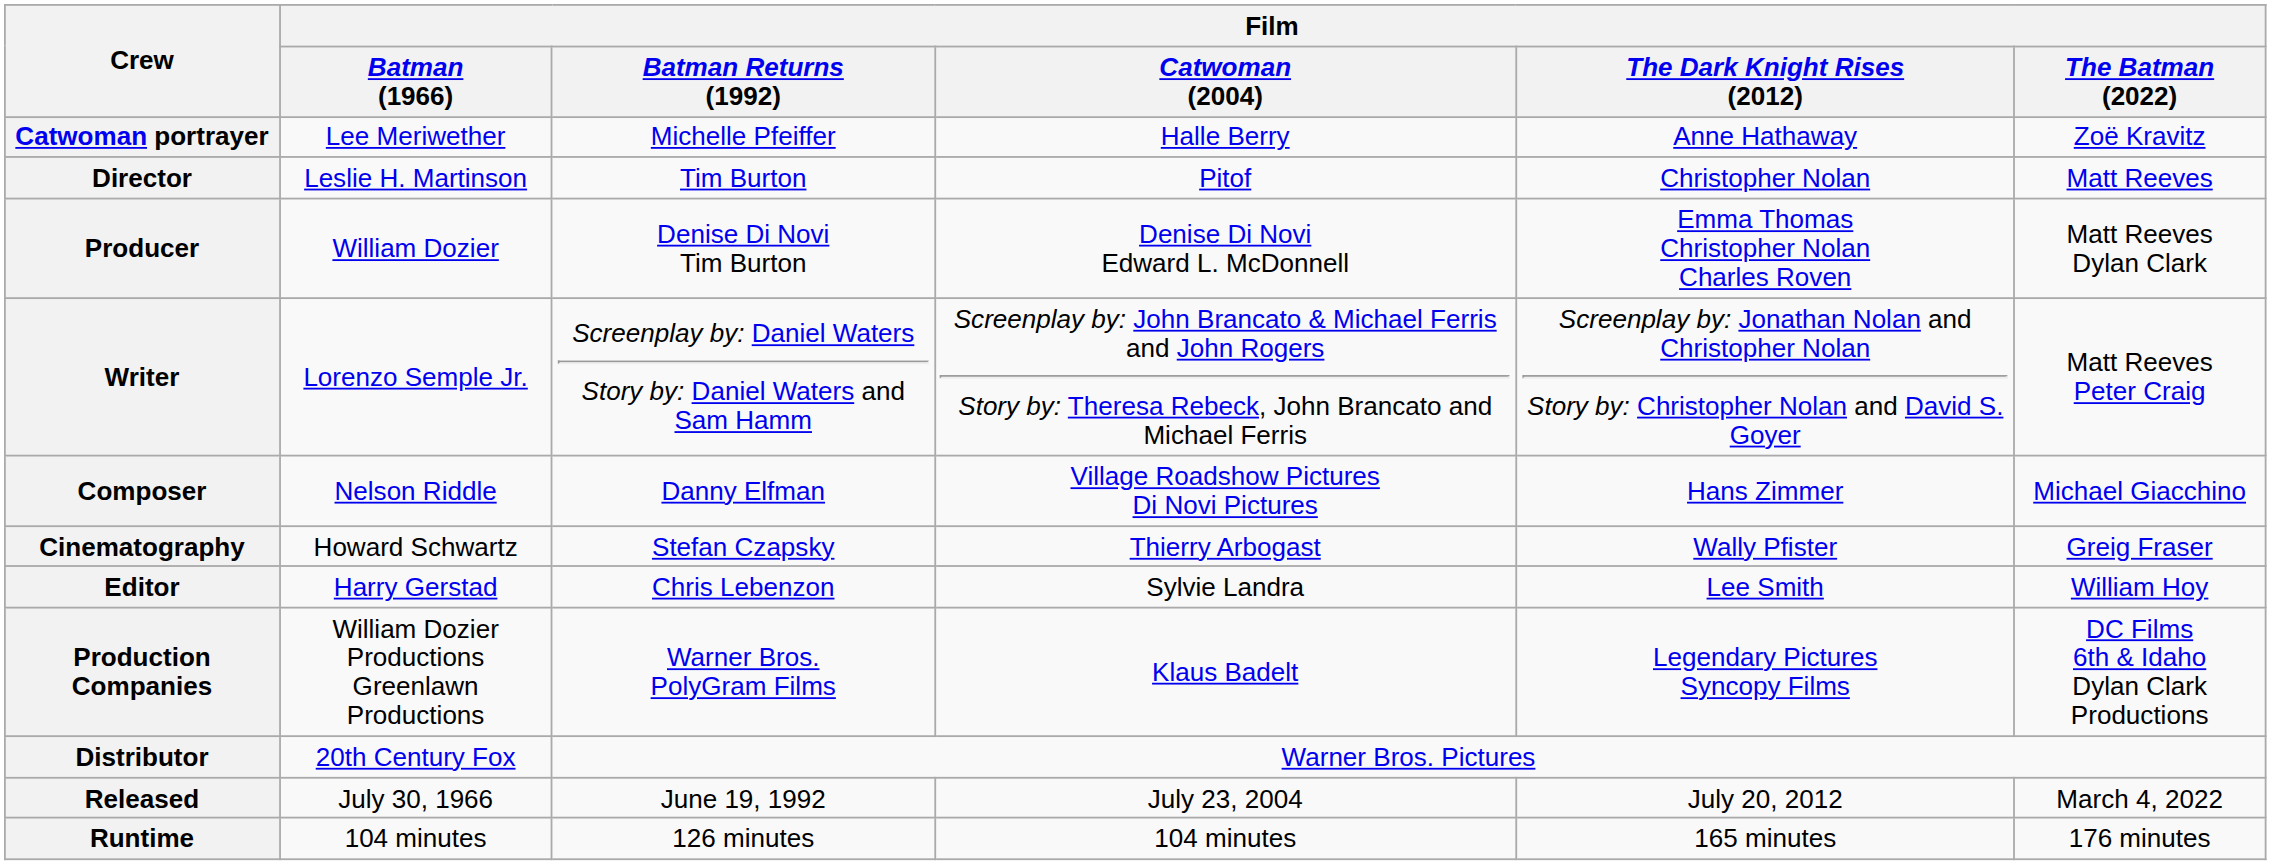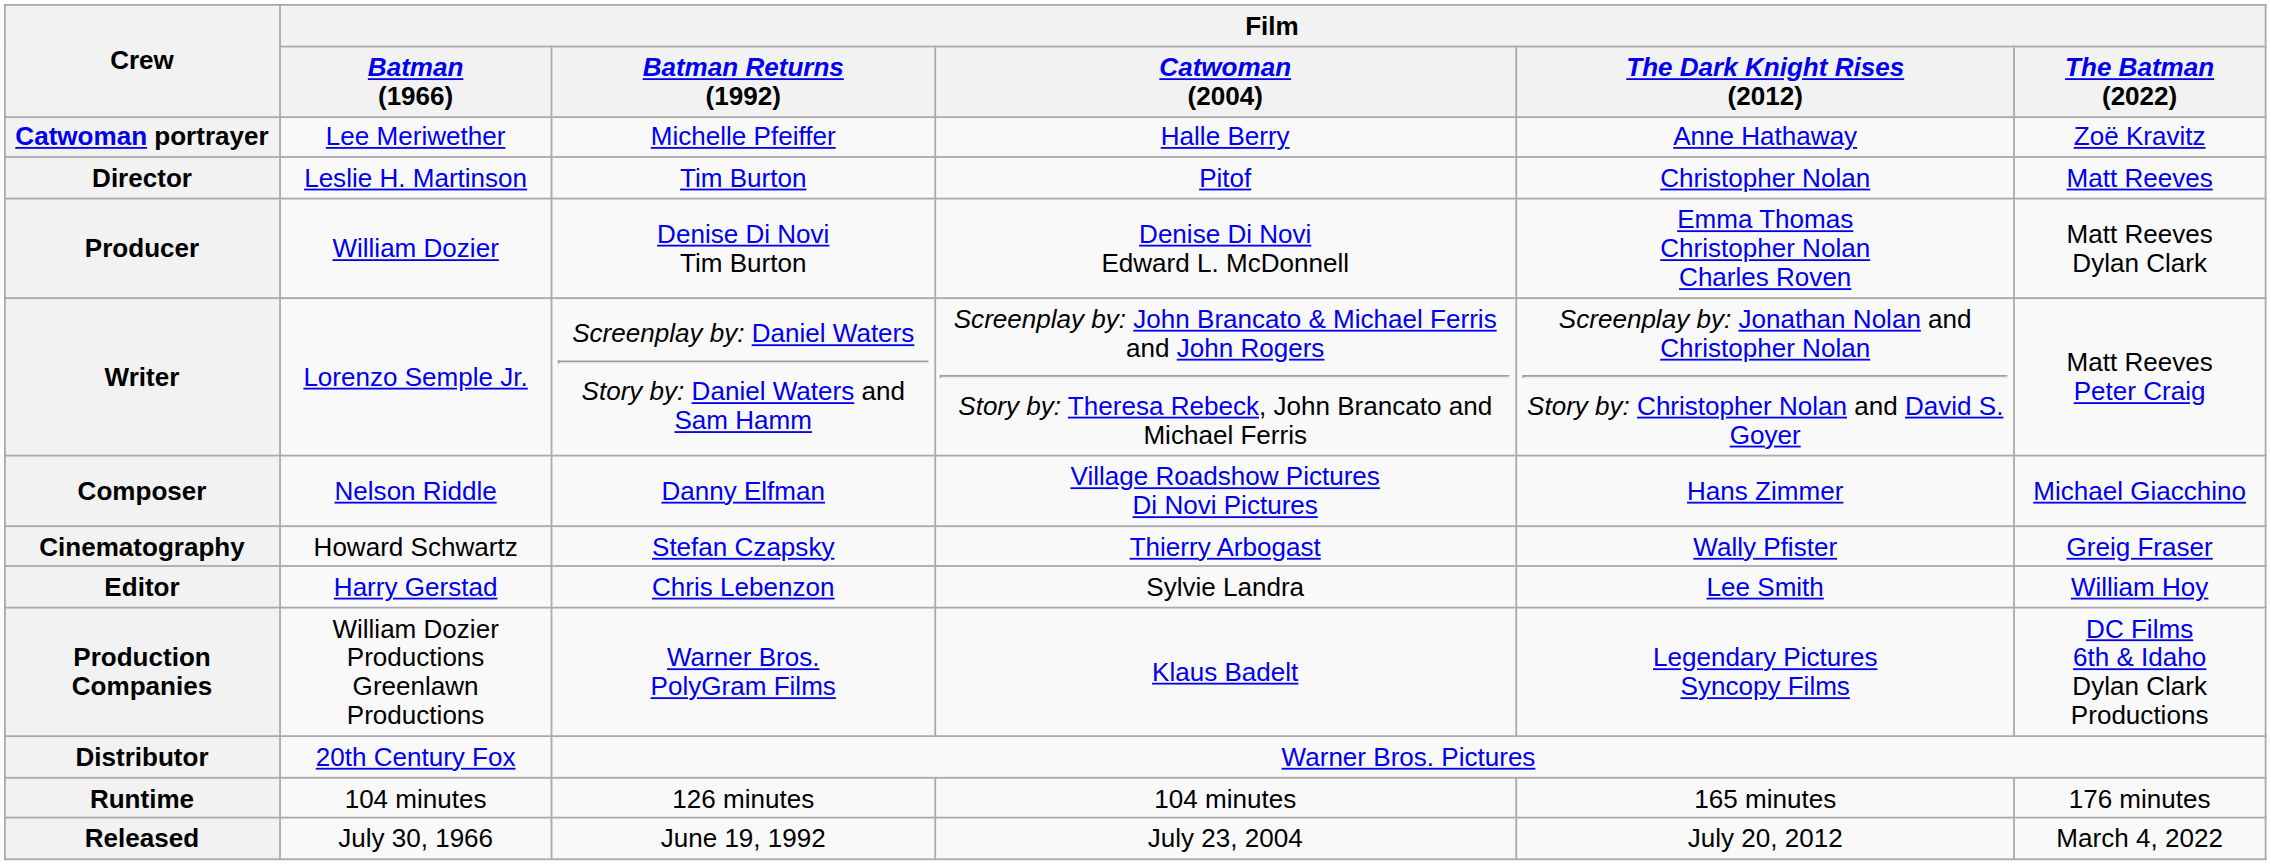 <table class="wikitable" style="text-align: center; font-size:90%;">
 <tr>
 <th rowspan=2>Crew</th>
 <th colspan=5>Film</th>
 </tr>
 <tr>
 <th><em><a href='#'>Batman</a></em><br>(1966)</th>
 <th><em><a href='#'>Batman Returns</a></em><br>(1992)</th>
 <th><em><a href='#'>Catwoman</a></em><br>(2004)</th>
 <th><em><a href='#'>The Dark Knight Rises</a></em><br>(2012)</th>
 <th><em><a href='#'>The Batman</a></em><br>(2022)</th>
 </tr>
 <tr>
 <th><a href='#'>Catwoman</a> portrayer</th>
 <td><a href='#'>Lee Meriwether</a></td>
 <td><a href='#'>Michelle Pfeiffer</a></td>
 <td><a href='#'>Halle Berry</a></td>
 <td><a href='#'>Anne Hathaway</a></td>
 <td><a href='#'>Zoë Kravitz</a></td>
 </tr>
 <tr>
 <th>Director</th>
 <td><a href='#'>Leslie H. Martinson</a></td>
 <td><a href='#'>Tim Burton</a></td>
 <td><a href='#'>Pitof</a></td>
 <td><a href='#'>Christopher Nolan</a></td>
 <td><a href='#'>Matt Reeves</a></td>
 </tr>
 <tr>
 <th>Producer</th>
 <td><a href='#'>William Dozier</a></td>
 <td><a href='#'>Denise Di Novi</a><br>Tim Burton</td>
 <td><a href='#'>Denise Di Novi</a><br>Edward L. McDonnell</td>
 <td><a href='#'>Emma Thomas</a><br><a href='#'>Christopher Nolan</a><br><a href='#'>Charles Roven</a></td>
 <td>Matt Reeves<br>Dylan Clark</td>
 </tr>
 <tr>
 <th>Writer</th>
 <td><a href='#'>Lorenzo Semple Jr.</a></td>
 <td><em>Screenplay by:</em> <a href='#'>Daniel Waters</a><hr><em>Story by:</em> <a href='#'>Daniel Waters</a> and <a href='#'>Sam Hamm</a></td>
 <td><em>Screenplay by:</em> <a href='#'>John Brancato & Michael Ferris</a> and <a href='#'>John Rogers</a><hr><em>Story by:</em> <a href='#'>Theresa Rebeck</a>, John Brancato and Michael Ferris</td>
 <td><em>Screenplay by:</em> <a href='#'>Jonathan Nolan</a> and <a href='#'>Christopher Nolan</a><hr><em>Story by:</em> <a href='#'>Christopher Nolan</a> and <a href='#'>David S. Goyer</a></td>
 <td>Matt Reeves<br><a href='#'>Peter Craig</a></td>
 </tr>
 <tr>
 <th>Composer</th>
 <td><a href='#'>Nelson Riddle</a></td>
 <td><a href='#'>Danny Elfman</a></td>
 <td><a href='#'>Village Roadshow Pictures</a><br><a href='#'>Di Novi Pictures</a><br></td>
 <td><a href='#'>Hans Zimmer</a></td>
 <td><a href='#'>Michael Giacchino</a></td>
 </tr>
 <tr>
 <th>Cinematography</th>
 <td>Howard Schwartz</td>
 <td><a href='#'>Stefan Czapsky</a></td>
 <td><a href='#'>Thierry Arbogast</a></td>
 <td><a href='#'>Wally Pfister</a></td>
 <td><a href='#'>Greig Fraser</a></td>
 </tr>
 <tr>
 <th>Editor</th>
 <td><a href='#'>Harry Gerstad</a></td>
 <td><a href='#'>Chris Lebenzon</a></td>
 <td>Sylvie Landra</td>
 <td><a href='#'>Lee Smith</a></td>
 <td><a href='#'>William Hoy</a></td>
 </tr>
 <tr>
 <th>Production Companies</th>
 <td>William Dozier Productions<br>Greenlawn Productions</td>
 <td><a href='#'>Warner Bros.</a><br><a href='#'>PolyGram Films</a></td>
 <td><a href='#'>Klaus Badelt</a></td>
 <td><a href='#'>Legendary Pictures</a><br><a href='#'>Syncopy Films</a></td>
 <td><a href='#'>DC Films</a><br><a href='#'>6th & Idaho</a><br>Dylan Clark Productions</td>
 </tr>
 <tr>
 <th>Distributor</th>
 <td><a href='#'>20th Century Fox</a></td>
 <td colspan=4><a href='#'>Warner Bros. Pictures</a></td>
 </tr>
 <tr>
+<th>Runtime</th>
+<td>104 minutes</td>
+<td>126 minutes</td>
+<td>104 minutes</td>
+<td>165 minutes</td>
+<td>176 minutes</td>
+</tr>
+<tr>
 <th>Released</th>
 <td>July 30, 1966</td>
 <td>June 19, 1992</td>
 <td>July 23, 2004</td>
 <td>July 20, 2012</td>
 <td>March 4, 2022</td>
 </tr>
-<tr>
-<th>Runtime</th>
-<td>104 minutes</td>
-<td>126 minutes</td>
-<td>104 minutes</td>
-<td>165 minutes</td>
-<td>176 minutes</td>
-</tr>
 </table>
